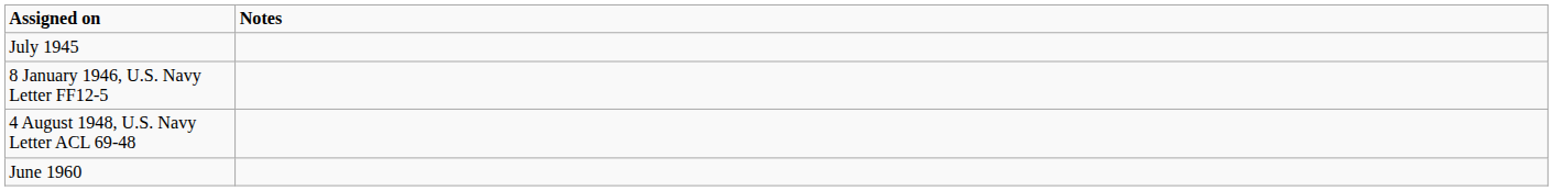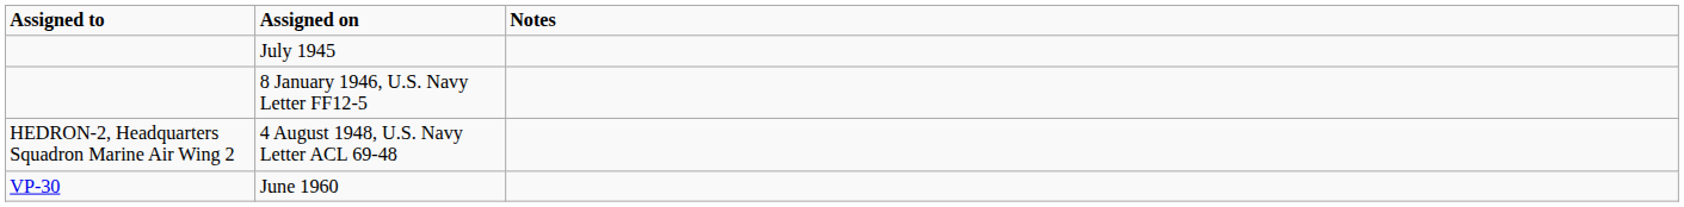 <table class="wikitable" style="width: 70%;">
 <tr>
+<td style="width: 200px;"><strong>Assigned to</strong></td>
 <td style="width: 200px;"><strong>Assigned on</strong></td>
 <td><strong>Notes</strong></td>
 </tr>
 <tr>
+<td></td>
 <td>July 1945</td>
 <td></td>
 </tr>
 <tr>
+<td></td>
 <td>8 January 1946, U.S. Navy Letter FF12-5</td>
 <td></td>
 </tr>
 <tr>
+<td>HEDRON-2, Headquarters Squadron Marine Air Wing 2</td>
 <td>4 August 1948, U.S. Navy Letter ACL 69-48</td>
 <td></td>
 </tr>
 <tr>
+<td><a href='#'>VP-30</a></td>
 <td>June 1960</td>
 <td></td>
 </tr>
 </table>
